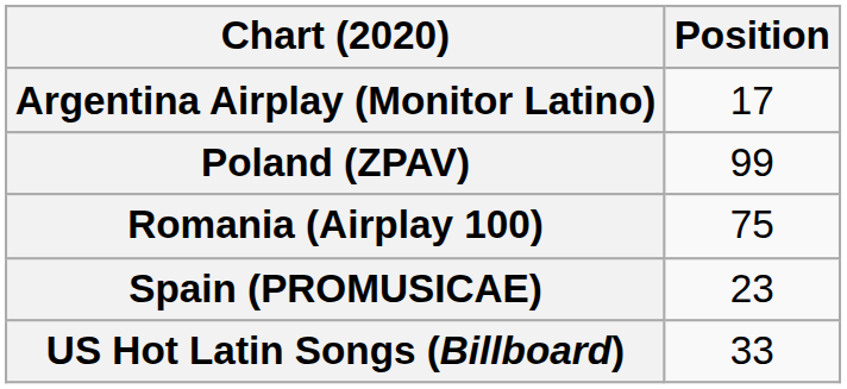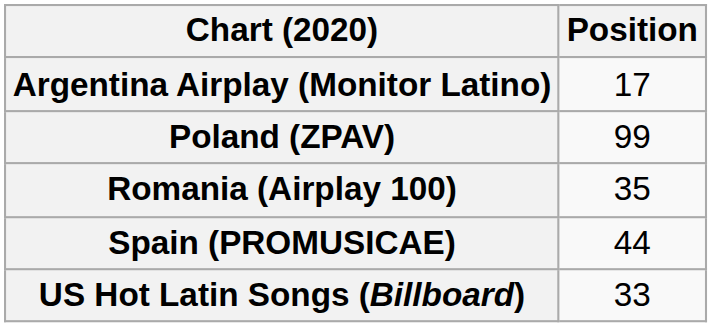 <table class="wikitable sortable plainrowheaders" style="text-align:center">
 <tr>
 <th scope="col">Chart (2020)</th>
 <th scope="col">Position</th>
 </tr>
 <tr>
 <th scope="row">Argentina Airplay (Monitor Latino)</th>
 <td>17</td>
 </tr>
 <tr>
 <th scope="row">Poland (ZPAV)</th>
 <td>99</td>
 </tr>
 <tr>
 <th scope="row">Romania (Airplay 100)</th>
-<td>75</td>
+<td>35</td>
 </tr>
 <tr>
 <th scope="row">Spain (PROMUSICAE)</th>
-<td>23</td>
+<td>44</td>
 </tr>
 <tr>
 <th scope="row">US Hot Latin Songs (<em>Billboard</em>)</th>
 <td>33</td>
 </tr>
 </table>
